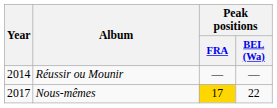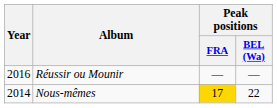 <table class="wikitable">
 <tr>
 <th rowspan="2" style="text-align:center; width:10px;">Year</th>
 <th rowspan="2" style="text-align:center; width:220px;">Album</th>
 <th colspan="2" style="text-align:center; width:20px;">Peak positions</th>
 </tr>
 <tr>
 <th scope="col" style="width:3em;font-size:90%;"><a href='#'>FRA</a><br></th>
 <th scope="col" style="width:3em;font-size:90%;"><a href='#'>BEL<br>(Wa)</a><br></th>
 </tr>
 <tr>
-<td style="text-align:center;">2014</td>
+<td style="text-align:center;">2016</td>
 <td><em>Réussir ou Mounir</em></td>
 <td style="text-align:center;">—</td>
 <td style="text-align:center;">—</td>
 </tr>
 <tr>
-<td style="text-align:center;">2017</td>
+<td style="text-align:center;">2014</td>
 <td><em>Nous-mêmes</em></td>
 <td style="background: gold; text-align:center;">17</td>
 <td style="text-align:center;">22</td>
 </tr>
 </table>
